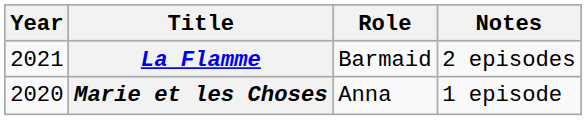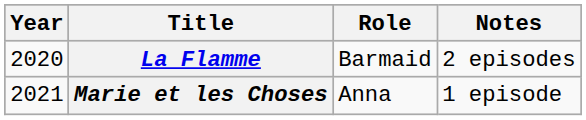 <table class="wikitable plainrowheaders sortable">
 <tr>
 <th scope="col">Year</th>
 <th scope="col">Title</th>
 <th scope="col">Role</th>
 <th scope="col" class="unsortable">Notes</th>
 </tr>
 <tr>
-<td>2021</td>
+<td>2020</td>
 <th scope=row><em><a href='#'>La Flamme</a></em></th>
 <td>Barmaid</td>
 <td>2 episodes</td>
 </tr>
 <tr>
-<td>2020</td>
+<td>2021</td>
 <th scope=row><em>Marie et les Choses</em></th>
 <td>Anna</td>
 <td>1 episode</td>
 </tr>
 </table>
